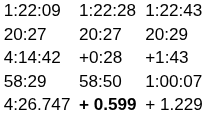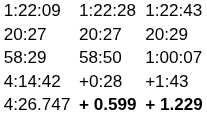 <table>
 <tr>
 <td></td>
 <td></td>
 <td>1:22:09</td>
 <td></td>
 <td>1:22:28</td>
 <td></td>
 <td>1:22:43</td>
 </tr>
 <tr>
 <td></td>
 <td></td>
 <td>20:27</td>
 <td></td>
 <td>20:27</td>
 <td></td>
 <td>20:29</td>
 </tr>
 <tr>
 <td></td>
 <td></td>
+<td>58:29</td>
+<td></td>
+<td>58:50</td>
+<td></td>
+<td>1:00:07</td>
+</tr>
+<tr>
+<td></td>
+<td></td>
 <td>4:14:42</td>
 <td></td>
 <td>+0:28</td>
 <td></td>
 <td>+1:43</td>
 </tr>
 <tr>
 <td></td>
 <td></td>
-<td>58:29</td>
-<td></td>
-<td>58:50</td>
-<td></td>
-<td>1:00:07</td>
-</tr>
-<tr>
-<td></td>
-<td></td>
 <td>4:26.747</td>
 <td></td>
 <td><strong>+ 0.599</strong></td>
 <td></td>
-<td>+ 1.229</td>
+<td><strong>+ 1.229</strong></td>
 </tr>
 <tr>
 </tr>
 </table>
